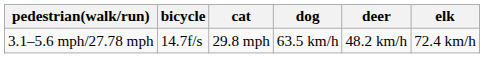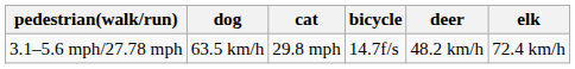 <table class="wikitable">
 <tr>
 <th>pedestrian(walk/run)</th>
+<th>dog</th>
+<th>cat</th>
 <th>bicycle</th>
-<th>cat</th>
-<th>dog</th>
 <th>deer</th>
 <th>elk</th>
 </tr>
 <tr>
 <td>3.1–5.6 mph/27.78 mph</td>
+<td>63.5 km/h</td>
+<td>29.8 mph</td>
 <td>14.7f/s</td>
-<td>29.8 mph</td>
-<td>63.5 km/h</td>
 <td>48.2 km/h</td>
 <td>72.4 km/h</td>
 </tr>
 </table>
